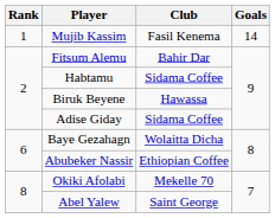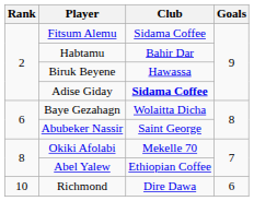 <table class="wikitable" style="text-align:center">
 <tr>
 <th>Rank</th>
 <th>Player</th>
 <th>Club</th>
 <th>Goals</th>
 </tr>
 <tr>
-<td>1</td>
-<td> <a href='#'>Mujib Kassim</a></td>
-<td>Fasil Kenema</td>
-<td>14</td>
-</tr>
-<tr>
 <td rowspan=4>2</td>
 <td> <a href='#'>Fitsum Alemu</a></td>
-<td><a href='#'>Bahir Dar</a></td>
+<td><a href='#'>Sidama Coffee</a></td>
 <td rowspan=4>9</td>
 </tr>
 <tr>
 <td> Habtamu</td>
-<td><a href='#'>Sidama Coffee</a></td>
+<td><a href='#'>Bahir Dar</a></td>
 </tr>
 <tr>
 <td> Biruk Beyene</td>
 <td><a href='#'>Hawassa</a></td>
 </tr>
 <tr>
 <td> Adise Giday</td>
-<td><a href='#'>Sidama Coffee</a></td>
+<td><strong><a href='#'>Sidama Coffee</a></strong></td>
 </tr>
 <tr>
 <td rowspan=2>6</td>
 <td> Baye Gezahagn</td>
 <td><a href='#'>Wolaitta Dicha</a></td>
 <td rowspan=2>8</td>
 </tr>
 <tr>
 <td> <a href='#'>Abubeker Nassir</a></td>
-<td><a href='#'>Ethiopian Coffee</a></td>
+<td><a href='#'>Saint George</a></td>
 </tr>
 <tr>
 <td rowspan=2>8</td>
 <td> <a href='#'>Okiki Afolabi</a></td>
 <td><a href='#'>Mekelle 70</a></td>
 <td rowspan=2>7</td>
 </tr>
 <tr>
 <td> <a href='#'>Abel Yalew</a></td>
-<td><a href='#'>Saint George</a></td>
+<td><a href='#'>Ethiopian Coffee</a></td>
+</tr>
+<tr>
+<td>10</td>
+<td> Richmond</td>
+<td><a href='#'>Dire Dawa</a></td>
+<td>6</td>
 </tr>
 </table>
